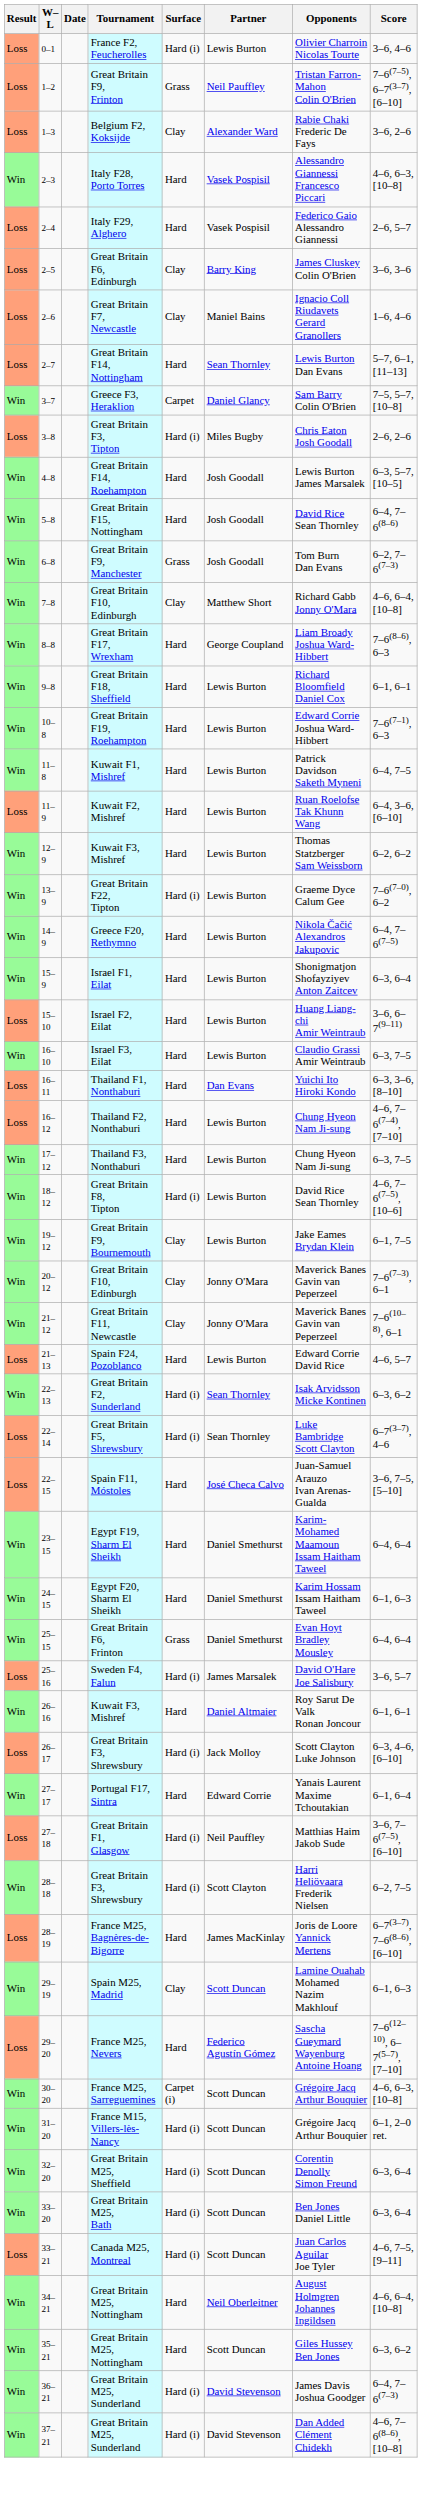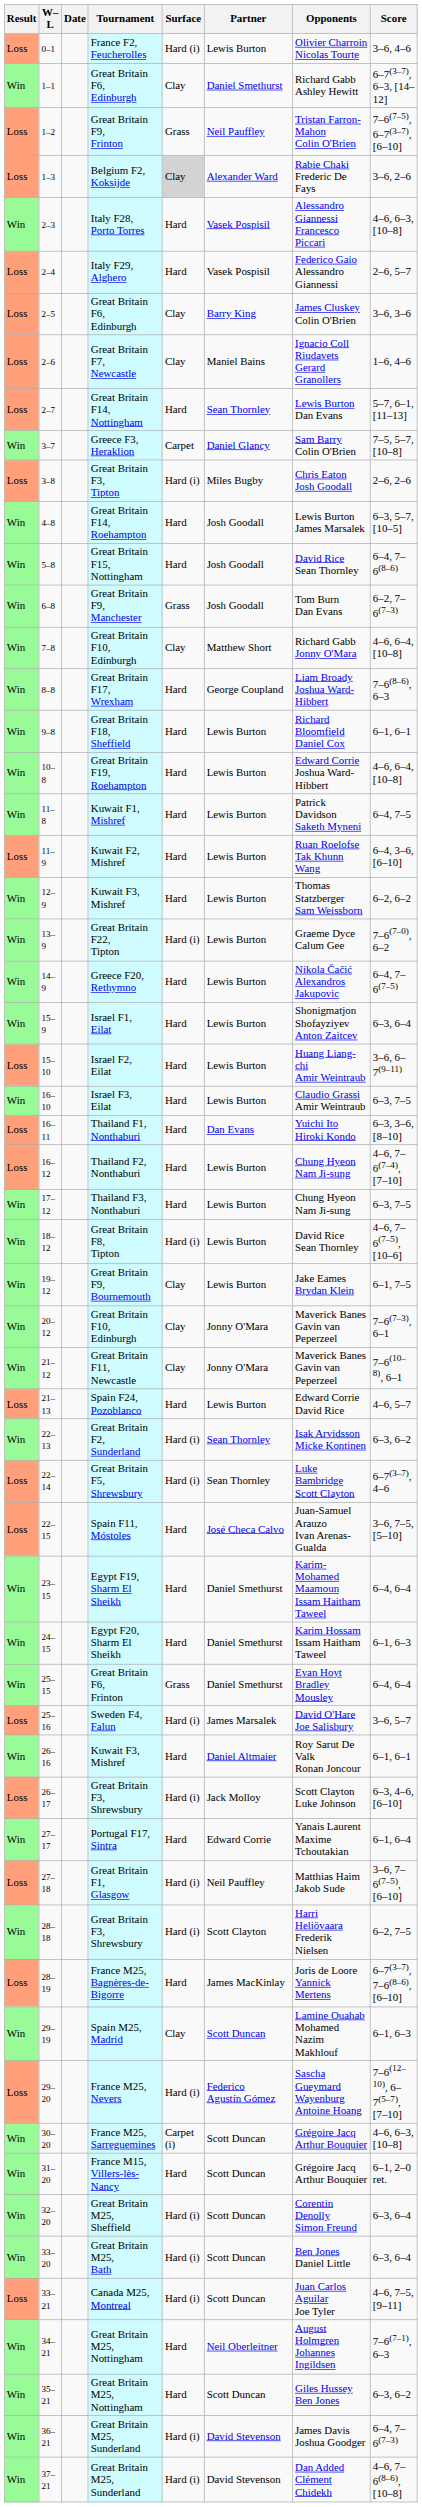 <table class="sortable wikitable nowrap">
 <tr>
 <th>Result</th>
 <th class="unsortable">W–L</th>
 <th>Date</th>
 <th>Tournament</th>
 <th>Surface</th>
 <th>Partner</th>
 <th>Opponents</th>
 <th class="unsortable">Score</th>
 </tr>
 <tr>
 <td bgcolor=FFA07A>Loss</td>
 <td><small>0–1</small></td>
 <td></td>
 <td style="background:#cffcff;">France F2, <br> <a href='#'>Feucherolles</a></td>
 <td>Hard (i)</td>
 <td> Lewis Burton</td>
 <td> <a href='#'>Olivier Charroin</a><br> <a href='#'>Nicolas Tourte</a></td>
 <td>3–6, 4–6</td>
 </tr>
 <tr>
+<td bgcolor=98FB98>Win</td>
+<td><small>1–1</small></td>
+<td></td>
+<td style="background:#cffcff;">Great Britain F6, <br> <a href='#'>Edinburgh</a></td>
+<td>Clay</td>
+<td> <a href='#'>Daniel Smethurst</a></td>
+<td> Richard Gabb<br> Ashley Hewitt</td>
+<td>6–7<sup>(3–7)</sup>, 6–3, [14–12]</td>
+</tr>
+<tr>
 <td bgcolor=FFA07A>Loss</td>
 <td><small>1–2</small></td>
 <td></td>
 <td style="background:#cffcff;">Great Britain F9, <br> <a href='#'>Frinton</a></td>
 <td>Grass</td>
 <td> <a href='#'>Neil Pauffley</a></td>
 <td> <a href='#'>Tristan Farron-Mahon</a><br> <a href='#'>Colin O'Brien</a></td>
 <td>7–6<sup>(7–5)</sup>, 6–7<sup>(3–7)</sup>, [6–10]</td>
 </tr>
 <tr>
 <td bgcolor=FFA07A>Loss</td>
 <td><small>1–3</small></td>
 <td></td>
 <td style="background:#cffcff;">Belgium F2, <br> <a href='#'>Koksijde</a></td>
-<td>Clay</td>
+<td style="background: lightgrey;">Clay</td>
 <td> <a href='#'>Alexander Ward</a></td>
 <td> <a href='#'>Rabie Chaki</a><br> Frederic De Fays</td>
 <td>3–6, 2–6</td>
 </tr>
 <tr>
 <td bgcolor=98FB98>Win</td>
 <td><small>2–3</small></td>
 <td></td>
 <td style="background:#cffcff;">Italy F28, <br> <a href='#'>Porto Torres</a></td>
 <td>Hard</td>
 <td> <a href='#'>Vasek Pospisil</a></td>
 <td> <a href='#'>Alessandro Giannessi</a><br> <a href='#'>Francesco Piccari</a></td>
 <td>4–6, 6–3, [10–8]</td>
 </tr>
 <tr>
 <td bgcolor=FFA07A>Loss</td>
 <td><small>2–4</small></td>
 <td></td>
 <td style="background:#cffcff;">Italy F29, <br> <a href='#'>Alghero</a></td>
 <td>Hard</td>
 <td> Vasek Pospisil</td>
 <td> <a href='#'>Federico Gaio</a><br> Alessandro Giannessi</td>
 <td>2–6, 5–7</td>
 </tr>
 <tr>
 <td bgcolor=FFA07A>Loss</td>
 <td><small>2–5</small></td>
 <td></td>
 <td style="background:#cffcff;">Great Britain F6, <br> Edinburgh</td>
 <td>Clay</td>
 <td> <a href='#'>Barry King</a></td>
 <td> <a href='#'>James Cluskey</a><br> Colin O'Brien</td>
 <td>3–6, 3–6</td>
 </tr>
 <tr>
 <td bgcolor=FFA07A>Loss</td>
 <td><small>2–6</small></td>
 <td></td>
 <td style="background:#cffcff;">Great Britain F7, <br> <a href='#'>Newcastle</a></td>
 <td>Clay</td>
 <td> Maniel Bains</td>
 <td> <a href='#'>Ignacio Coll Riudavets</a><br> <a href='#'>Gerard Granollers</a></td>
 <td>1–6, 4–6</td>
 </tr>
 <tr>
 <td bgcolor=FFA07A>Loss</td>
 <td><small>2–7</small></td>
 <td></td>
 <td style="background:#cffcff;">Great Britain F14, <br> <a href='#'>Nottingham</a></td>
 <td>Hard</td>
 <td> <a href='#'>Sean Thornley</a></td>
 <td> <a href='#'>Lewis Burton</a><br> Dan Evans</td>
 <td>5–7, 6–1, [11–13]</td>
 </tr>
 <tr>
 <td bgcolor=98FB98>Win</td>
 <td><small>3–7</small></td>
 <td></td>
 <td style="background:#cffcff;">Greece F3, <br> <a href='#'>Heraklion</a></td>
 <td>Carpet</td>
 <td> <a href='#'>Daniel Glancy</a></td>
 <td> <a href='#'>Sam Barry</a><br> Colin O'Brien</td>
 <td>7–5, 5–7, [10–8]</td>
 </tr>
 <tr>
 <td bgcolor=FFA07A>Loss</td>
 <td><small>3–8</small></td>
 <td></td>
 <td style="background:#cffcff;">Great Britain F3, <br> <a href='#'>Tipton</a></td>
 <td>Hard (i)</td>
 <td> Miles Bugby</td>
 <td> <a href='#'>Chris Eaton</a><br> <a href='#'>Josh Goodall</a></td>
 <td>2–6, 2–6</td>
 </tr>
 <tr>
 <td bgcolor=98FB98>Win</td>
 <td><small>4–8</small></td>
 <td></td>
 <td style="background:#cffcff;">Great Britain F14, <br> <a href='#'>Roehampton</a></td>
 <td>Hard</td>
 <td> Josh Goodall</td>
 <td> Lewis Burton<br> James Marsalek</td>
 <td>6–3, 5–7, [10–5]</td>
 </tr>
 <tr>
 <td bgcolor=98FB98>Win</td>
 <td><small>5–8</small></td>
 <td></td>
 <td style="background:#cffcff;">Great Britain F15, <br> Nottingham</td>
 <td>Hard</td>
 <td> Josh Goodall</td>
 <td> <a href='#'>David Rice</a><br> Sean Thornley</td>
 <td>6–4, 7–6<sup>(8–6)</sup></td>
 </tr>
 <tr>
 <td bgcolor=98FB98>Win</td>
 <td><small>6–8</small></td>
 <td></td>
 <td style="background:#cffcff;">Great Britain F9, <br> <a href='#'>Manchester</a></td>
 <td>Grass</td>
 <td> Josh Goodall</td>
 <td> Tom Burn<br> Dan Evans</td>
 <td>6–2, 7–6<sup>(7–3)</sup></td>
 </tr>
 <tr>
 <td bgcolor=98FB98>Win</td>
 <td><small>7–8</small></td>
 <td></td>
 <td style="background:#cffcff;">Great Britain F10, <br> Edinburgh</td>
 <td>Clay</td>
 <td> Matthew Short</td>
 <td> Richard Gabb<br> <a href='#'>Jonny O'Mara</a></td>
 <td>4–6, 6–4, [10–8]</td>
 </tr>
 <tr>
 <td bgcolor=98FB98>Win</td>
 <td><small>8–8</small></td>
 <td></td>
 <td style="background:#cffcff;">Great Britain F17, <br> <a href='#'>Wrexham</a></td>
 <td>Hard</td>
 <td> George Coupland</td>
 <td> <a href='#'>Liam Broady</a><br> <a href='#'>Joshua Ward-Hibbert</a></td>
 <td>7–6<sup>(8–6)</sup>, 6–3</td>
 </tr>
 <tr>
 <td bgcolor=98FB98>Win</td>
 <td><small>9–8</small></td>
 <td></td>
 <td style="background:#cffcff;">Great Britain F18, <br> <a href='#'>Sheffield</a></td>
 <td>Hard</td>
 <td> Lewis Burton</td>
 <td> <a href='#'>Richard Bloomfield</a><br> <a href='#'>Daniel Cox</a></td>
 <td>6–1, 6–1</td>
 </tr>
 <tr>
 <td bgcolor=98FB98>Win</td>
 <td><small>10–8</small></td>
 <td></td>
 <td style="background:#cffcff;">Great Britain F19, <br> <a href='#'>Roehampton</a></td>
 <td>Hard</td>
 <td> Lewis Burton</td>
 <td> <a href='#'>Edward Corrie</a><br> Joshua Ward-Hibbert</td>
-<td>7–6<sup>(7–1)</sup>, 6–3</td>
+<td>4–6, 6–4, [10–8]</td>
 </tr>
 <tr>
 <td bgcolor=98FB98>Win</td>
 <td><small>11–8</small></td>
 <td></td>
 <td style="background:#cffcff;">Kuwait F1, <br> <a href='#'>Mishref</a></td>
 <td>Hard</td>
 <td> Lewis Burton</td>
 <td> Patrick Davidson<br> <a href='#'>Saketh Myneni</a></td>
 <td>6–4, 7–5</td>
 </tr>
 <tr>
 <td bgcolor=FFA07A>Loss</td>
 <td><small>11–9</small></td>
 <td></td>
 <td style="background:#cffcff;">Kuwait F2, <br> Mishref</td>
 <td>Hard</td>
 <td> Lewis Burton</td>
 <td> <a href='#'>Ruan Roelofse</a><br> <a href='#'>Tak Khunn Wang</a></td>
 <td>6–4, 3–6, [6–10]</td>
 </tr>
 <tr>
 <td bgcolor=98FB98>Win</td>
 <td><small>12–9</small></td>
 <td></td>
 <td style="background:#cffcff;">Kuwait F3, <br> Mishref</td>
 <td>Hard</td>
 <td> Lewis Burton</td>
 <td> Thomas Statzberger<br> <a href='#'>Sam Weissborn</a></td>
 <td>6–2, 6–2</td>
 </tr>
 <tr>
 <td bgcolor=98FB98>Win</td>
 <td><small>13–9</small></td>
 <td></td>
 <td style="background:#cffcff;">Great Britain F22, <br> Tipton</td>
 <td>Hard (i)</td>
 <td> Lewis Burton</td>
 <td> Graeme Dyce<br> Calum Gee</td>
 <td>7–6<sup>(7–0)</sup>, 6–2</td>
 </tr>
 <tr>
 <td bgcolor=98FB98>Win</td>
 <td><small>14–9</small></td>
 <td></td>
 <td style="background:#cffcff;">Greece F20, <br> <a href='#'>Rethymno</a></td>
 <td>Hard</td>
 <td> Lewis Burton</td>
 <td> <a href='#'>Nikola Čačić</a><br> <a href='#'>Alexandros Jakupovic</a></td>
 <td>6–4, 7–6<sup>(7–5)</sup></td>
 </tr>
 <tr>
 <td bgcolor=98FB98>Win</td>
 <td><small>15–9</small></td>
 <td></td>
 <td style="background:#cffcff;">Israel F1, <br> <a href='#'>Eilat</a></td>
 <td>Hard</td>
 <td> Lewis Burton</td>
 <td> Shonigmatjon Shofayziyev<br> <a href='#'>Anton Zaitcev</a></td>
 <td>6–3, 6–4</td>
 </tr>
 <tr>
 <td bgcolor=FFA07A>Loss</td>
 <td><small>15–10</small></td>
 <td></td>
 <td style="background:#cffcff;">Israel F2, <br> Eilat</td>
 <td>Hard</td>
 <td> Lewis Burton</td>
 <td> <a href='#'>Huang Liang-chi</a><br> <a href='#'>Amir Weintraub</a></td>
 <td>3–6, 6–7<sup>(9–11)</sup></td>
 </tr>
 <tr>
 <td bgcolor=98FB98>Win</td>
 <td><small>16–10</small></td>
 <td></td>
 <td style="background:#cffcff;">Israel F3, <br> Eilat</td>
 <td>Hard</td>
 <td> Lewis Burton</td>
 <td> <a href='#'>Claudio Grassi</a><br> Amir Weintraub</td>
 <td>6–3, 7–5</td>
 </tr>
 <tr>
 <td bgcolor=FFA07A>Loss</td>
 <td><small>16–11</small></td>
 <td></td>
 <td style="background:#cffcff;">Thailand F1, <br> <a href='#'>Nonthaburi</a></td>
 <td>Hard</td>
 <td> <a href='#'>Dan Evans</a></td>
 <td> <a href='#'>Yuichi Ito</a><br> <a href='#'>Hiroki Kondo</a></td>
 <td>6–3, 3–6, [8–10]</td>
 </tr>
 <tr>
 <td bgcolor=FFA07A>Loss</td>
 <td><small>16–12</small></td>
 <td></td>
 <td style="background:#cffcff;">Thailand F2, <br> Nonthaburi</td>
 <td>Hard</td>
 <td> Lewis Burton</td>
 <td> <a href='#'>Chung Hyeon</a><br> <a href='#'>Nam Ji-sung</a></td>
 <td>4–6, 7–6<sup>(7–4)</sup>, [7–10]</td>
 </tr>
 <tr>
 <td bgcolor=98FB98>Win</td>
 <td><small>17–12</small></td>
 <td></td>
 <td style="background:#cffcff;">Thailand F3, <br> Nonthaburi</td>
 <td>Hard</td>
 <td> Lewis Burton</td>
 <td> Chung Hyeon<br> Nam Ji-sung</td>
 <td>6–3, 7–5</td>
 </tr>
 <tr>
 <td bgcolor=98FB98>Win</td>
 <td><small>18–12</small></td>
 <td></td>
 <td style="background:#cffcff;">Great Britain F8, <br> Tipton</td>
 <td>Hard (i)</td>
 <td> Lewis Burton</td>
 <td> David Rice<br> Sean Thornley</td>
 <td>4–6, 7–6<sup>(7–5)</sup>, [10–6]</td>
 </tr>
 <tr>
 <td bgcolor=98FB98>Win</td>
 <td><small>19–12</small></td>
 <td></td>
 <td style="background:#cffcff;">Great Britain F9, <br> <a href='#'>Bournemouth</a></td>
 <td>Clay</td>
 <td> Lewis Burton</td>
 <td> Jake Eames<br> <a href='#'>Brydan Klein</a></td>
 <td>6–1, 7–5</td>
 </tr>
 <tr>
 <td bgcolor=98FB98>Win</td>
 <td><small>20–12</small></td>
 <td></td>
 <td style="background:#cffcff;">Great Britain F10, <br> Edinburgh</td>
 <td>Clay</td>
 <td> Jonny O'Mara</td>
 <td> Maverick Banes<br> Gavin van Peperzeel</td>
 <td>7–6<sup>(7–3)</sup>, 6–1</td>
 </tr>
 <tr>
 <td bgcolor=98FB98>Win</td>
 <td><small>21–12</small></td>
 <td></td>
 <td style="background:#cffcff;">Great Britain F11, <br> Newcastle</td>
 <td>Clay</td>
 <td> Jonny O'Mara</td>
 <td> Maverick Banes<br> Gavin van Peperzeel</td>
 <td>7–6<sup>(10–8)</sup>, 6–1</td>
 </tr>
 <tr>
 <td bgcolor=FFA07A>Loss</td>
 <td><small>21–13</small></td>
 <td></td>
 <td style="background:#cffcff;">Spain F24, <br> <a href='#'>Pozoblanco</a></td>
 <td>Hard</td>
 <td> Lewis Burton</td>
 <td> Edward Corrie<br> David Rice</td>
 <td>4–6, 5–7</td>
 </tr>
 <tr>
 <td bgcolor=98FB98>Win</td>
 <td><small>22–13</small></td>
 <td></td>
 <td style="background:#cffcff;">Great Britain F2, <br> <a href='#'>Sunderland</a></td>
 <td>Hard (i)</td>
 <td> <a href='#'>Sean Thornley</a></td>
 <td> <a href='#'>Isak Arvidsson</a><br> <a href='#'>Micke Kontinen</a></td>
 <td>6–3, 6–2</td>
 </tr>
 <tr>
 <td bgcolor=FFA07A>Loss</td>
 <td><small>22–14</small></td>
 <td></td>
 <td style="background:#cffcff;">Great Britain F5, <br> <a href='#'>Shrewsbury</a></td>
 <td>Hard (i)</td>
 <td> Sean Thornley</td>
 <td> <a href='#'>Luke Bambridge</a><br> <a href='#'>Scott Clayton</a></td>
 <td>6–7<sup>(3–7)</sup>, 4–6</td>
 </tr>
 <tr>
 <td bgcolor=FFA07A>Loss</td>
 <td><small>22–15</small></td>
 <td></td>
 <td style="background:#cffcff;">Spain F11, <br> <a href='#'>Móstoles</a></td>
 <td>Hard</td>
 <td> <a href='#'>José Checa Calvo</a></td>
 <td> Juan-Samuel Arauzo<br> Ivan Arenas-Gualda</td>
 <td>3–6, 7–5, [5–10]</td>
 </tr>
 <tr>
 <td bgcolor=98FB98>Win</td>
 <td><small>23–15</small></td>
 <td></td>
 <td style="background:#cffcff;">Egypt F19, <br> <a href='#'>Sharm El Sheikh</a></td>
 <td>Hard</td>
 <td> Daniel Smethurst</td>
 <td> <a href='#'>Karim-Mohamed Maamoun</a><br> <a href='#'>Issam Haitham Taweel</a></td>
 <td>6–4, 6–4</td>
 </tr>
 <tr>
 <td bgcolor=98FB98>Win</td>
 <td><small>24–15</small></td>
 <td></td>
 <td style="background:#cffcff;">Egypt F20, <br> Sharm El Sheikh</td>
 <td>Hard</td>
 <td> Daniel Smethurst</td>
 <td> <a href='#'>Karim Hossam</a><br> Issam Haitham Taweel</td>
 <td>6–1, 6–3</td>
 </tr>
 <tr>
 <td bgcolor=98FB98>Win</td>
 <td><small>25–15</small></td>
 <td></td>
 <td style="background:#cffcff;">Great Britain F6, <br> Frinton</td>
 <td>Grass</td>
 <td> Daniel Smethurst</td>
 <td> <a href='#'>Evan Hoyt</a><br> <a href='#'>Bradley Mousley</a></td>
 <td>6–4, 6–4</td>
 </tr>
 <tr>
 <td bgcolor=FFA07A>Loss</td>
 <td><small>25–16</small></td>
 <td></td>
 <td style="background:#cffcff;">Sweden F4, <br> <a href='#'>Falun</a></td>
 <td>Hard (i)</td>
 <td> James Marsalek</td>
 <td> <a href='#'>David O'Hare</a><br> <a href='#'>Joe Salisbury</a></td>
 <td>3–6, 5–7</td>
 </tr>
 <tr>
 <td bgcolor=98FB98>Win</td>
 <td><small>26–16</small></td>
 <td></td>
 <td style="background:#cffcff;">Kuwait F3, <br> Mishref</td>
 <td>Hard</td>
 <td> <a href='#'>Daniel Altmaier</a></td>
 <td> Roy Sarut De Valk<br> Ronan Joncour</td>
 <td>6–1, 6–1</td>
 </tr>
 <tr>
 <td bgcolor=FFA07A>Loss</td>
 <td><small>26–17</small></td>
 <td></td>
 <td style="background:#cffcff;">Great Britain F3, <br> Shrewsbury</td>
 <td>Hard (i)</td>
 <td> Jack Molloy</td>
 <td> Scott Clayton<br> Luke Johnson</td>
 <td>6–3, 4–6, [6–10]</td>
 </tr>
 <tr>
 <td bgcolor=98FB98>Win</td>
 <td><small>27–17</small></td>
 <td></td>
 <td style="background:#cffcff;">Portugal F17, <br> <a href='#'>Sintra</a></td>
 <td>Hard</td>
 <td> Edward Corrie</td>
 <td> Yanais Laurent<br> Maxime Tchoutakian</td>
 <td>6–1, 6–4</td>
 </tr>
 <tr>
 <td bgcolor=FFA07A>Loss</td>
 <td><small>27–18</small></td>
 <td></td>
 <td style="background:#cffcff;">Great Britain F1, <br> <a href='#'>Glasgow</a></td>
 <td>Hard (i)</td>
 <td> Neil Pauffley</td>
 <td> Matthias Haim<br> Jakob Sude</td>
 <td>3–6, 7–6<sup>(7–5)</sup>, [6–10]</td>
 </tr>
 <tr>
 <td bgcolor=98FB98>Win</td>
 <td><small>28–18</small></td>
 <td></td>
 <td style="background:#cffcff;">Great Britain F3, <br> Shrewsbury</td>
 <td>Hard (i)</td>
 <td> Scott Clayton</td>
 <td> <a href='#'>Harri Heliövaara</a><br> Frederik Nielsen</td>
 <td>6–2, 7–5</td>
 </tr>
 <tr>
 <td bgcolor=FFA07A>Loss</td>
 <td><small>28–19</small></td>
 <td></td>
 <td style="background:#cffcff;">France M25, <br> <a href='#'>Bagnères-de-Bigorre</a></td>
 <td>Hard</td>
 <td> James MacKinlay</td>
 <td> Joris de Loore<br> <a href='#'>Yannick Mertens</a></td>
 <td>6–7<sup>(3–7)</sup>, 7–6<sup>(8–6)</sup>, [6–10]</td>
 </tr>
 <tr>
 <td bgcolor=98FB98>Win</td>
 <td><small>29–19</small></td>
 <td></td>
 <td style="background:#cffcff;">Spain M25, <br> <a href='#'>Madrid</a></td>
 <td>Clay</td>
 <td> <a href='#'>Scott Duncan</a></td>
 <td> <a href='#'>Lamine Ouahab</a><br> Mohamed Nazim Makhlouf</td>
 <td>6–1, 6–3</td>
 </tr>
 <tr>
 <td bgcolor=FFA07A>Loss</td>
 <td><small>29–20</small></td>
 <td></td>
 <td style="background:#cffcff;">France M25, <br> <a href='#'>Nevers</a></td>
-<td>Hard</td>
+<td>Hard (i)</td>
 <td> <a href='#'>Federico Agustín Gómez</a></td>
 <td> <a href='#'>Sascha Gueymard Wayenburg</a><br> <a href='#'>Antoine Hoang</a></td>
 <td>7–6<sup>(12–10)</sup>, 6–7<sup>(5–7)</sup>, [7–10]</td>
 </tr>
 <tr>
 <td bgcolor=98FB98>Win</td>
 <td><small>30–20</small></td>
 <td></td>
 <td style="background:#cffcff;">France M25, <br> <a href='#'>Sarreguemines</a></td>
 <td>Carpet (i)</td>
 <td> Scott Duncan</td>
 <td> <a href='#'>Grégoire Jacq</a><br> <a href='#'>Arthur Bouquier</a></td>
 <td>4–6, 6–3, [10–8]</td>
 </tr>
 <tr>
 <td bgcolor=98FB98>Win</td>
 <td><small>31–20</small></td>
 <td></td>
 <td style="background:#cffcff;">France M15, <br> <a href='#'>Villers-lès-Nancy</a></td>
-<td>Hard (i)</td>
+<td>Hard</td>
 <td> Scott Duncan</td>
 <td> Grégoire Jacq<br> Arthur Bouquier</td>
 <td>6–1, 2–0 ret.</td>
 </tr>
 <tr>
 <td bgcolor=98FB98>Win</td>
 <td><small>32–20</small></td>
 <td></td>
 <td style="background:#cffcff;">Great Britain M25, <br> Sheffield</td>
 <td>Hard (i)</td>
 <td> Scott Duncan</td>
 <td> <a href='#'>Corentin Denolly</a><br> <a href='#'>Simon Freund</a></td>
 <td>6–3, 6–4</td>
 </tr>
 <tr>
 <td bgcolor=98FB98>Win</td>
 <td><small>33–20</small></td>
 <td></td>
 <td style="background:#cffcff;">Great Britain M25, <br> <a href='#'>Bath</a></td>
 <td>Hard (i)</td>
 <td> Scott Duncan</td>
 <td> <a href='#'>Ben Jones</a><br> Daniel Little</td>
 <td>6–3, 6–4</td>
 </tr>
 <tr>
 <td bgcolor=FFA07A>Loss</td>
 <td><small>33–21</small></td>
 <td></td>
 <td style="background:#cffcff;">Canada M25, <br> <a href='#'>Montreal</a></td>
 <td>Hard (i)</td>
 <td> Scott Duncan</td>
 <td> <a href='#'>Juan Carlos Aguilar</a><br> Joe Tyler</td>
 <td>4–6, 7–5, [9–11]</td>
 </tr>
 <tr>
 <td bgcolor=98FB98>Win</td>
 <td><small>34–21</small></td>
 <td></td>
 <td style="background:#cffcff;">Great Britain M25, <br> Nottingham</td>
 <td>Hard</td>
 <td> <a href='#'>Neil Oberleitner</a></td>
 <td> <a href='#'>August Holmgren</a><br> <a href='#'>Johannes Ingildsen</a></td>
-<td>4–6, 6–4, [10–8]</td>
+<td>7–6<sup>(7–1)</sup>, 6–3</td>
 </tr>
 <tr>
 <td bgcolor=98FB98>Win</td>
 <td><small>35–21</small></td>
 <td></td>
 <td style="background:#cffcff;">Great Britain M25, <br> Nottingham</td>
 <td>Hard</td>
 <td> Scott Duncan</td>
 <td> <a href='#'>Giles Hussey</a><br> <a href='#'>Ben Jones</a></td>
 <td>6–3, 6–2</td>
 </tr>
 <tr>
 <td bgcolor=98FB98>Win</td>
 <td><small>36–21</small></td>
 <td></td>
 <td style="background:#cffcff;">Great Britain M25, <br> Sunderland</td>
 <td>Hard (i)</td>
 <td> <a href='#'>David Stevenson</a></td>
 <td> James Davis<br> Joshua Goodger</td>
 <td>6–4, 7–6<sup>(7–3)</sup></td>
 </tr>
 <tr>
 <td bgcolor=98FB98>Win</td>
 <td><small>37–21</small></td>
 <td></td>
 <td style="background:#cffcff;">Great Britain M25, <br> Sunderland</td>
 <td>Hard (i)</td>
 <td> David Stevenson</td>
 <td> <a href='#'>Dan Added</a><br> <a href='#'>Clément Chidekh</a></td>
 <td>4–6, 7–6<sup>(8–6)</sup>, [10–8]</td>
 </tr>
 </table>
